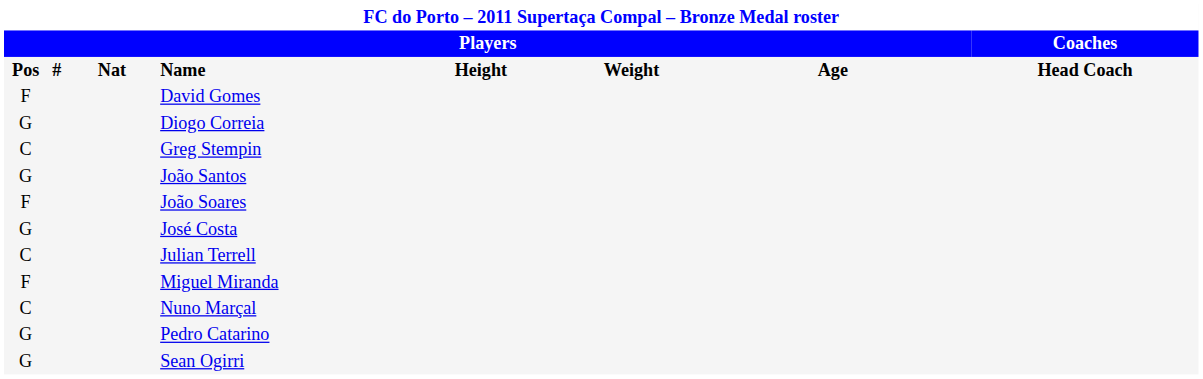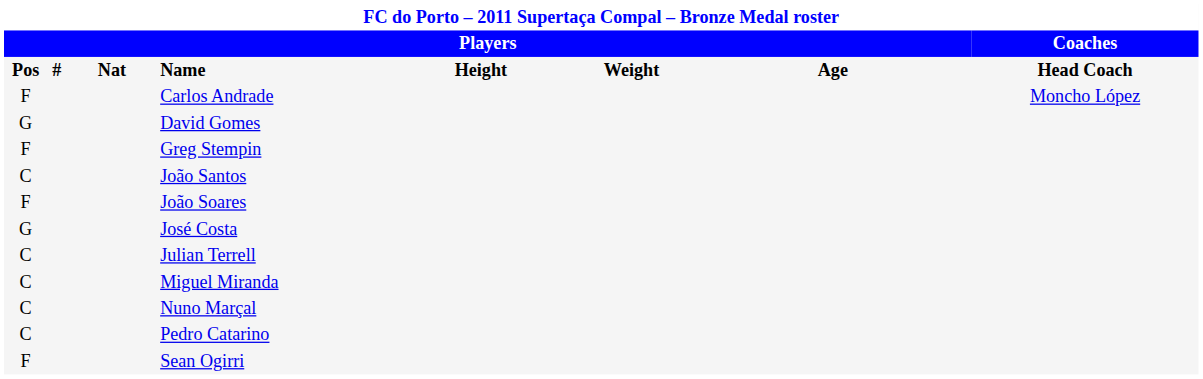 <table border=0 cellpadding=2 cellspacing=0  |- bgcolor=#f5f5f5 style="text-align:center; font-size:90%;" width=75%>
 <tr>
 <td colspan="8" style="background: white; color: blue"><strong>FC do Porto – 2011 Supertaça Compal – Bronze Medal roster</strong></td>
 </tr>
 <tr>
 <td colspan="7" style="background: blue; color: white"><strong>Players</strong></td>
 <td style="background: blue; color: white"><strong>Coaches</strong></td>
 </tr>
 <tr style="background=#f5f5f5; color: black">
 <th width=5px>Pos</th>
 <th width=5px>#</th>
 <th width=50px>Nat</th>
 <th width=135px align=left>Name</th>
 <th width=100px>Height</th>
 <th width=70px>Weight</th>
 <th width=160px>Age</th>
 <th width=130px>Head Coach</th>
 </tr>
 <tr>
 <td>F</td>
 <td></td>
 <td></td>
+<td align=left><a href='#'>Carlos Andrade</a></td>
+<td><span></span></td>
+<td></td>
+<td><span></span></td>
+<td> <a href='#'>Moncho López</a></td>
+</tr>
+<tr>
+<td>G</td>
+<td></td>
+<td></td>
 <td align=left><a href='#'>David Gomes</a></td>
 <td><span></span></td>
 <td></td>
 <td><span></span></td>
 </tr>
 <tr>
-<td>G</td>
-<td></td>
-<td></td>
-<td align=left><a href='#'>Diogo Correia</a></td>
-<td><span></span></td>
-<td></td>
-<td><span></span></td>
-<td></td>
-</tr>
-<tr>
-<td>C</td>
+<td>F</td>
 <td></td>
 <td></td>
 <td align=left><a href='#'>Greg Stempin</a></td>
 <td><span></span></td>
 <td></td>
 <td><span></span></td>
 <td></td>
 </tr>
 <tr>
-<td>G</td>
+<td>C</td>
 <td></td>
 <td></td>
 <td align=left><a href='#'>João Santos</a></td>
 <td><span></span></td>
 <td></td>
 <td><span></span></td>
 </tr>
 <tr>
 <td>F</td>
 <td></td>
 <td></td>
 <td align=left><a href='#'>João Soares</a></td>
 <td><span></span></td>
 <td></td>
 <td><span></span></td>
 </tr>
 <tr>
 <td>G</td>
 <td></td>
 <td></td>
 <td align=left><a href='#'>José Costa</a></td>
 <td><span></span></td>
 <td></td>
 <td><span></span></td>
 </tr>
 <tr>
 <td>C</td>
 <td></td>
 <td></td>
 <td align=left><a href='#'>Julian Terrell</a></td>
 <td><span></span></td>
 <td></td>
 <td><span></span></td>
 </tr>
 <tr>
-<td>F</td>
+<td>C</td>
 <td></td>
 <td></td>
 <td align=left><a href='#'>Miguel Miranda</a></td>
 <td><span></span></td>
 <td></td>
 <td><span></span></td>
 </tr>
 <tr>
 <td>C</td>
 <td></td>
 <td></td>
 <td align=left><a href='#'>Nuno Marçal</a></td>
 <td><span></span></td>
 <td></td>
 <td><span></span></td>
 </tr>
 <tr>
-<td>G</td>
+<td>C</td>
 <td></td>
 <td></td>
 <td align=left><a href='#'>Pedro Catarino</a></td>
 <td><span></span></td>
 <td></td>
 <td><span></span></td>
 </tr>
 <tr>
-<td>G</td>
+<td>F</td>
 <td></td>
 <td></td>
 <td align=left><a href='#'>Sean Ogirri</a></td>
 <td><span></span></td>
 <td></td>
 <td><span></span></td>
 </tr>
 </table>
